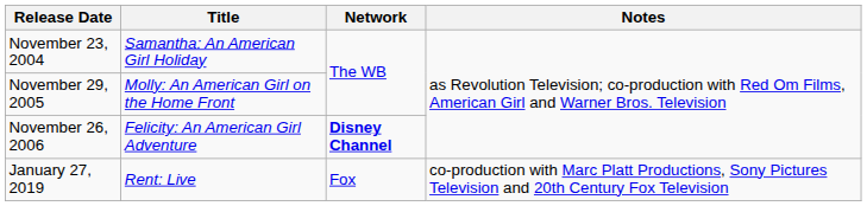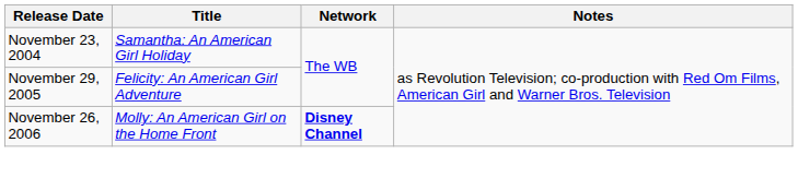 <table class="wikitable sortable">
 <tr>
 <th>Release Date</th>
 <th>Title</th>
 <th>Network</th>
 <th>Notes</th>
 </tr>
 <tr>
 <td>November 23, 2004</td>
 <td><em><a href='#'>Samantha: An American Girl Holiday</a></em></td>
 <td rowspan="2"><a href='#'>The WB</a></td>
 <td rowspan="3">as Revolution Television; co-production with <a href='#'>Red Om Films</a>, <a href='#'>American Girl</a> and <a href='#'>Warner Bros. Television</a></td>
 </tr>
 <tr>
 <td>November 29, 2005</td>
-<td><em><a href='#'>Molly: An American Girl on the Home Front</a></em></td>
+<td><em><a href='#'>Felicity: An American Girl Adventure</a></em></td>
 </tr>
 <tr>
 <td>November 26, 2006</td>
-<td><em><a href='#'>Felicity: An American Girl Adventure</a></em></td>
+<td><em><a href='#'>Molly: An American Girl on the Home Front</a></em></td>
 <td><strong><a href='#'>Disney Channel</a></strong></td>
 </tr>
-<tr>
-<td>January 27, 2019</td>
-<td><em><a href='#'>Rent: Live</a></em></td>
-<td><a href='#'>Fox</a></td>
-<td>co-production with <a href='#'>Marc Platt Productions</a>, <a href='#'>Sony Pictures Television</a> and <a href='#'>20th Century Fox Television</a></td>
-</tr>
 </table>
